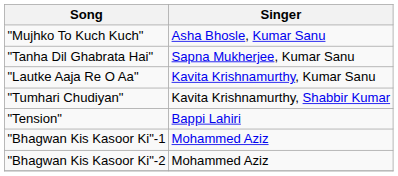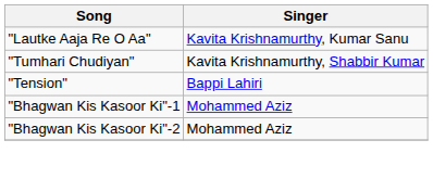 <table class="wikitable">
 <tr>
 <th>Song</th>
 <th>Singer</th>
-</tr>
-<tr>
-<td>"Mujhko To Kuch Kuch"</td>
-<td><a href='#'>Asha Bhosle</a>, <a href='#'>Kumar Sanu</a></td>
-</tr>
-<tr>
-<td>"Tanha Dil Ghabrata Hai"</td>
-<td><a href='#'>Sapna Mukherjee</a>, Kumar Sanu</td>
 </tr>
 <tr>
 <td>"Lautke Aaja Re O Aa"</td>
 <td><a href='#'>Kavita Krishnamurthy</a>, Kumar Sanu</td>
 </tr>
 <tr>
 <td>"Tumhari Chudiyan"</td>
 <td>Kavita Krishnamurthy, <a href='#'>Shabbir Kumar</a></td>
 </tr>
 <tr>
 <td>"Tension"</td>
 <td><a href='#'>Bappi Lahiri</a></td>
 </tr>
 <tr>
 <td>"Bhagwan Kis Kasoor Ki"-1</td>
 <td><a href='#'>Mohammed Aziz</a></td>
 </tr>
 <tr>
 <td>"Bhagwan Kis Kasoor Ki"-2</td>
 <td>Mohammed Aziz</td>
 </tr>
 <tr>
 </tr>
 </table>
